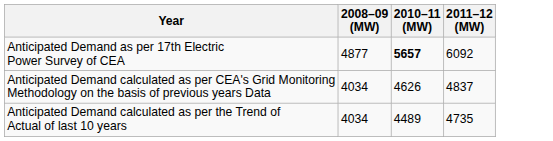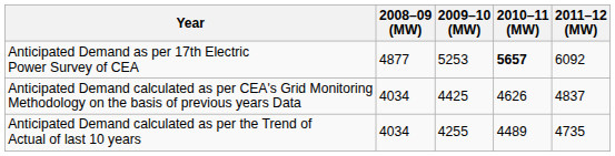 <table class="wikitable" border="1">
 <tr>
 <th>Year</th>
 <th>2008–09<br>(MW)</th>
+<th>2009–10<br>(MW)</th>
 <th>2010–11<br>(MW)</th>
 <th>2011–12<br>(MW)</th>
 </tr>
 <tr>
 <td>Anticipated Demand as per 17th Electric<br>Power Survey of CEA</td>
 <td>4877</td>
+<td>5253</td>
 <td><strong>5657</strong></td>
 <td>6092</td>
 </tr>
 <tr>
 <td>Anticipated Demand calculated as per CEA's Grid Monitoring<br>Methodology on the basis of previous years Data</td>
 <td>4034</td>
+<td>4425</td>
 <td>4626</td>
 <td>4837</td>
 </tr>
 <tr>
 <td>Anticipated Demand calculated as per the Trend of<br>Actual of last 10 years</td>
 <td>4034</td>
+<td>4255</td>
 <td>4489</td>
 <td>4735</td>
 </tr>
 </table>
